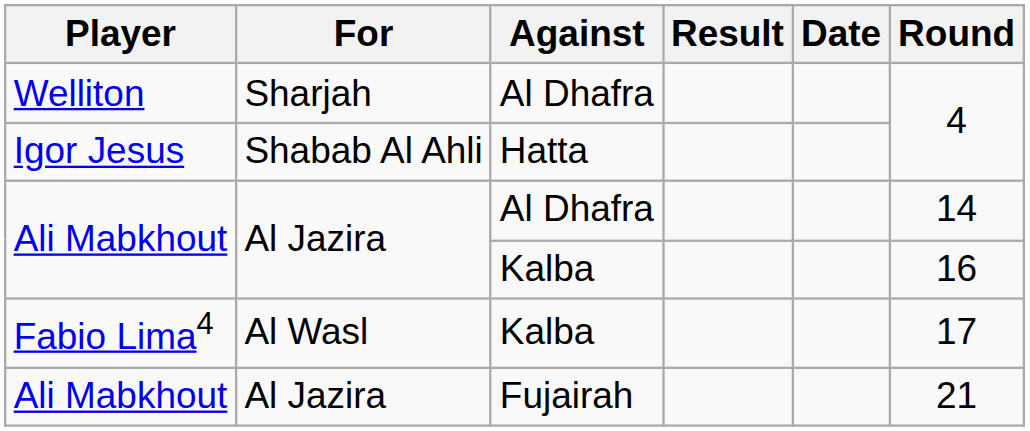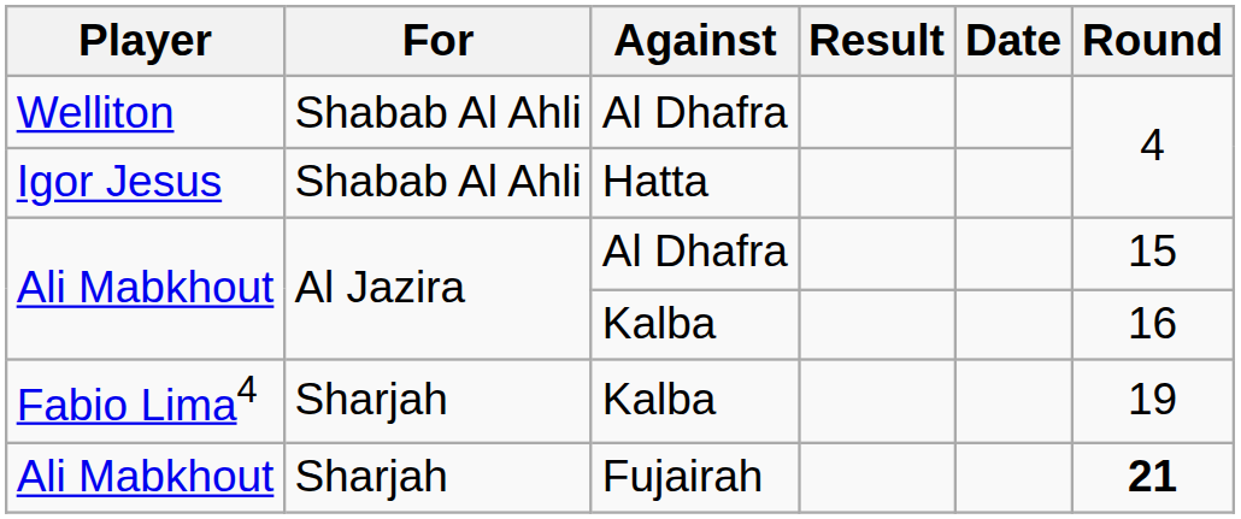 <table class="wikitable">
 <tr>
 <th>Player</th>
 <th>For</th>
 <th>Against</th>
 <th style="text-align:center">Result</th>
 <th>Date</th>
 <th>Round</th>
 </tr>
 <tr>
 <td> <a href='#'>Welliton</a></td>
-<td>Sharjah</td>
+<td>Shabab Al Ahli</td>
 <td>Al Dhafra</td>
 <td></td>
 <td></td>
 <td rowspan=2 align=center>4</td>
 </tr>
 <tr>
 <td> <a href='#'>Igor Jesus</a></td>
 <td>Shabab Al Ahli</td>
 <td>Hatta</td>
 <td></td>
 <td></td>
 </tr>
 <tr>
 <td rowspan=2> <a href='#'>Ali Mabkhout</a></td>
 <td rowspan=2>Al Jazira</td>
 <td>Al Dhafra</td>
 <td></td>
 <td></td>
-<td align=center>14</td>
+<td align=center>15</td>
 </tr>
 <tr>
 <td>Kalba</td>
 <td></td>
 <td></td>
 <td align=center>16</td>
 </tr>
 <tr>
 <td> <a href='#'>Fabio Lima</a><sup>4</sup></td>
-<td>Al Wasl</td>
+<td>Sharjah</td>
 <td>Kalba</td>
 <td></td>
 <td></td>
-<td align=center>17</td>
+<td align=center>19</td>
 </tr>
 <tr>
 <td> <a href='#'>Ali Mabkhout</a></td>
-<td>Al Jazira</td>
+<td>Sharjah</td>
 <td>Fujairah</td>
 <td></td>
 <td></td>
-<td align=center>21</td>
+<td align=center><strong>21</strong></td>
 </tr>
 </table>
